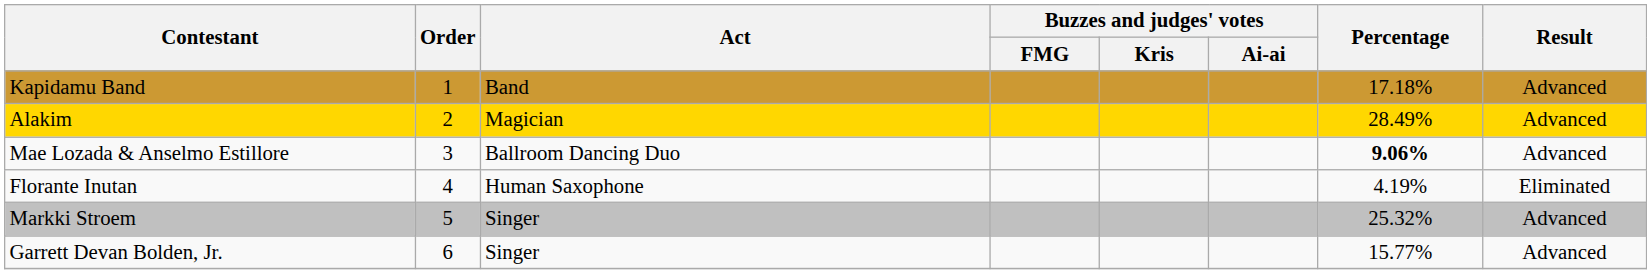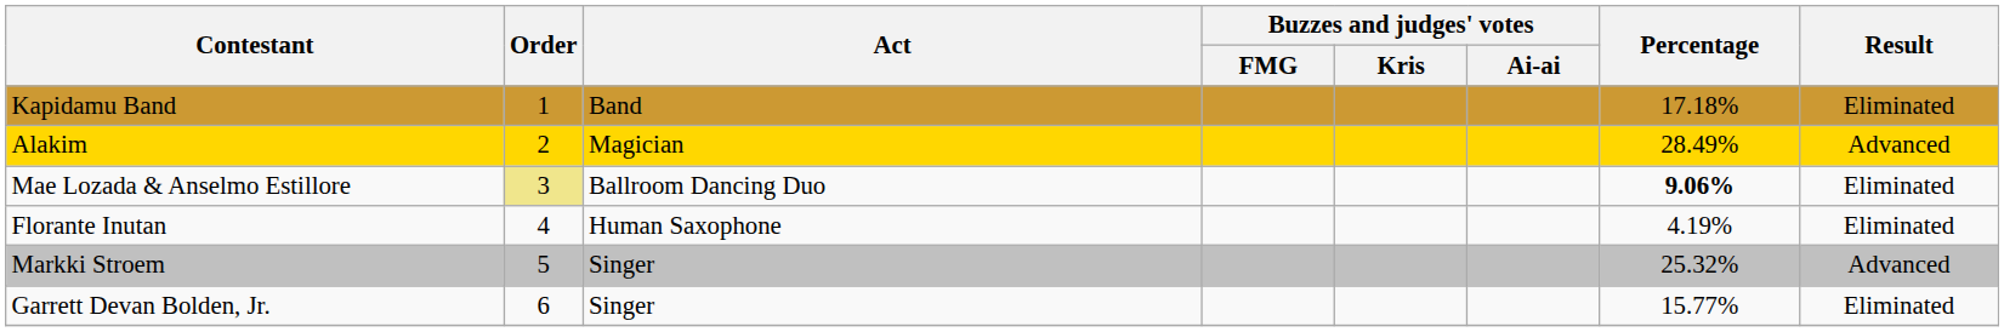 <table class="wikitable" style="text-align:center; width:100%;">
 <tr>
 <th rowspan="2" style="width:25%;">Contestant</th>
 <th rowspan="2" style="width:03%;">Order</th>
 <th rowspan="2">Act</th>
 <th colspan="3" style="width:20%;">Buzzes and judges' votes</th>
 <th rowspan="2" style="width:10%;">Percentage</th>
 <th rowspan="2" style="width:10%;">Result</th>
 </tr>
 <tr>
 <th style="width:06.66%;">FMG</th>
 <th style="width:06.66%;">Kris</th>
 <th style="width:06.66%;">Ai-ai</th>
 </tr>
 <tr bgcolor=#CC9933>
 <td scope="row" style="text-align:left;">Kapidamu Band</td>
 <td>1</td>
 <td scope="row" style="text-align:left;">Band</td>
 <td></td>
 <td></td>
 <td></td>
 <td>17.18%</td>
-<td>Advanced</td>
+<td>Eliminated</td>
 </tr>
 <tr bgcolor=gold>
 <td scope="row" style="text-align:left;">Alakim</td>
 <td>2</td>
 <td scope="row" style="text-align:left;">Magician</td>
 <td></td>
 <td></td>
 <td></td>
 <td>28.49%</td>
 <td>Advanced</td>
 </tr>
 <tr>
 <td scope="row" style="text-align:left;">Mae Lozada & Anselmo Estillore</td>
-<td>3</td>
+<td style="background: khaki;">3</td>
 <td scope="row" style="text-align:left;">Ballroom Dancing Duo</td>
 <td></td>
 <td></td>
 <td></td>
 <td><strong>9.06%</strong></td>
-<td>Advanced</td>
+<td>Eliminated</td>
 </tr>
 <tr>
 <td scope="row" style="text-align:left;">Florante Inutan</td>
 <td>4</td>
 <td scope="row" style="text-align:left;">Human Saxophone</td>
 <td></td>
 <td></td>
 <td></td>
 <td>4.19%</td>
 <td>Eliminated</td>
 </tr>
 <tr bgcolor=silver>
 <td scope="row" style="text-align:left;">Markki Stroem</td>
 <td>5</td>
 <td scope="row" style="text-align:left;">Singer</td>
 <td></td>
 <td></td>
 <td></td>
 <td>25.32%</td>
 <td>Advanced</td>
 </tr>
 <tr>
 <td scope="row" style="text-align:left;">Garrett Devan Bolden, Jr.</td>
 <td>6</td>
 <td scope="row" style="text-align:left;">Singer</td>
 <td></td>
 <td></td>
 <td></td>
 <td>15.77%</td>
-<td>Advanced</td>
+<td>Eliminated</td>
 </tr>
 <tr>
 </tr>
 </table>
